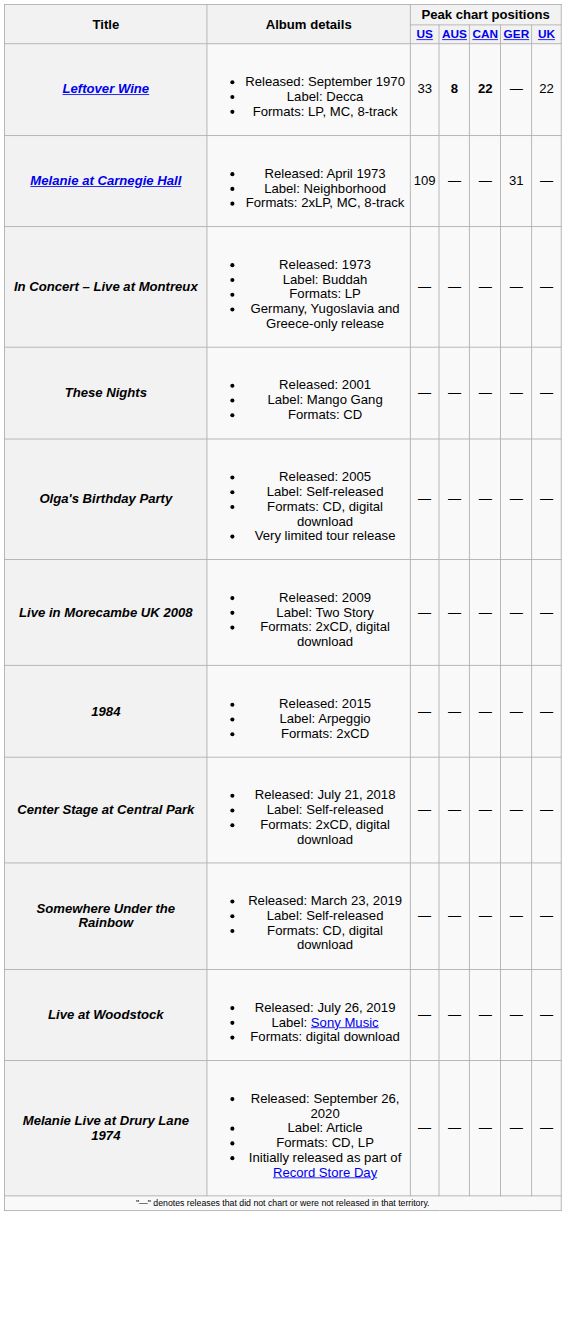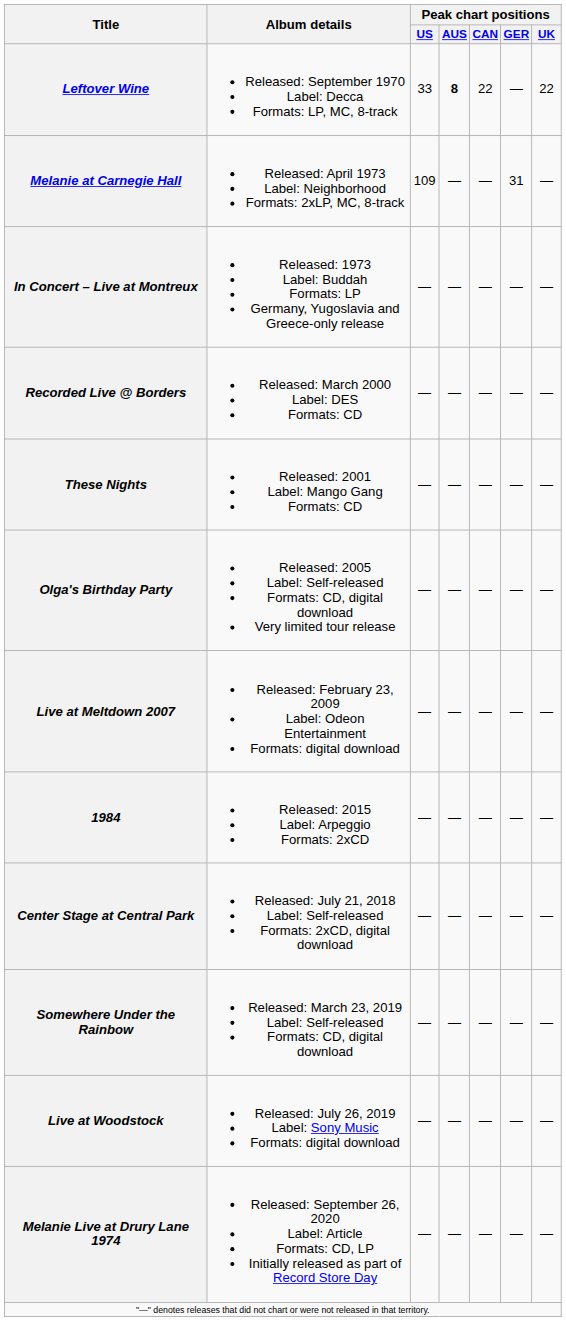 <table class="wikitable plainrowheaders" style="text-align:center;">
 <tr>
 <th rowspan="2" scope="col" style="width:15em;">Title</th>
 <th rowspan="2" scope="col" style="width:15em;">Album details</th>
 <th colspan="5">Peak chart positions</th>
 </tr>
 <tr>
 <th scope="col" style="width:2em;font-size:90%;"><a href='#'>US</a><br></th>
 <th scope="col" style="width:2em;font-size:90%;"><a href='#'>AUS</a><br></th>
 <th scope="col" style="width:2em;font-size:90%;"><a href='#'>CAN</a><br></th>
 <th scope="col" style="width:2em;font-size:90%;"><a href='#'>GER</a><br></th>
 <th scope="col" style="width:2em;font-size:90%;"><a href='#'>UK</a><br></th>
 </tr>
 <tr>
 <th scope="row"><em><a href='#'>Leftover Wine</a></em></th>
 <td><br><ul><li>Released: September 1970</li><li>Label: Decca</li><li>Formats: LP, MC, 8-track</li></ul></td>
 <td>33</td>
 <td><strong>8</strong></td>
-<td><strong>22</strong></td>
+<td>22</td>
 <td>—</td>
 <td>22</td>
 </tr>
 <tr>
 <th scope="row"><em><a href='#'>Melanie at Carnegie Hall</a></em></th>
 <td><br><ul><li>Released: April 1973</li><li>Label: Neighborhood</li><li>Formats: 2xLP, MC, 8-track</li></ul></td>
 <td>109</td>
 <td>—</td>
 <td>—</td>
 <td>31</td>
 <td>—</td>
 </tr>
 <tr>
 <th scope="row"><em>In Concert – Live at Montreux</em></th>
 <td><br><ul><li>Released: 1973</li><li>Label: Buddah</li><li>Formats: LP</li><li>Germany, Yugoslavia and Greece-only release</li></ul></td>
+<td>—</td>
+<td>—</td>
+<td>—</td>
+<td>—</td>
+<td>—</td>
+</tr>
+<tr>
+<th scope="row"><em>Recorded Live @ Borders</em></th>
+<td><br><ul><li>Released: March 2000</li><li>Label: DES</li><li>Formats: CD</li></ul></td>
 <td>—</td>
 <td>—</td>
 <td>—</td>
 <td>—</td>
 <td>—</td>
 </tr>
 <tr>
 <th scope="row"><em>These Nights</em></th>
 <td><br><ul><li>Released: 2001</li><li>Label: Mango Gang</li><li>Formats: CD</li></ul></td>
 <td>—</td>
 <td>—</td>
 <td>—</td>
 <td>—</td>
 <td>—</td>
 </tr>
 <tr>
 <th scope="row"><em>Olga's Birthday Party</em></th>
 <td><br><ul><li>Released: 2005</li><li>Label: Self-released</li><li>Formats: CD, digital download</li><li>Very limited tour release</li></ul></td>
 <td>—</td>
 <td>—</td>
 <td>—</td>
 <td>—</td>
 <td>—</td>
 </tr>
 <tr>
-<th scope="row"><em>Live in Morecambe UK 2008</em></th>
-<td><br><ul><li>Released: 2009</li><li>Label: Two Story</li><li>Formats: 2xCD, digital download</li></ul></td>
+<th scope="row"><em>Live at Meltdown 2007</em></th>
+<td><br><ul><li>Released: February 23, 2009</li><li>Label: Odeon Entertainment</li><li>Formats: digital download</li></ul></td>
 <td>—</td>
 <td>—</td>
 <td>—</td>
 <td>—</td>
 <td>—</td>
 </tr>
 <tr>
 <th scope="row"><em>1984</em></th>
 <td><br><ul><li>Released: 2015</li><li>Label: Arpeggio</li><li>Formats: 2xCD</li></ul></td>
 <td>—</td>
 <td>—</td>
 <td>—</td>
 <td>—</td>
 <td>—</td>
 </tr>
 <tr>
 <th scope="row"><em>Center Stage at Central Park</em></th>
 <td><br><ul><li>Released: July 21, 2018</li><li>Label: Self-released</li><li>Formats: 2xCD, digital download</li></ul></td>
 <td>—</td>
 <td>—</td>
 <td>—</td>
 <td>—</td>
 <td>—</td>
 </tr>
 <tr>
 <th scope="row"><em>Somewhere Under the Rainbow</em></th>
 <td><br><ul><li>Released: March 23, 2019</li><li>Label: Self-released</li><li>Formats: CD, digital download</li></ul></td>
 <td>—</td>
 <td>—</td>
 <td>—</td>
 <td>—</td>
 <td>—</td>
 </tr>
 <tr>
 <th scope="row"><em>Live at Woodstock</em></th>
 <td><br><ul><li>Released: July 26, 2019</li><li>Label: <a href='#'>Sony Music</a></li><li>Formats: digital download</li></ul></td>
 <td>—</td>
 <td>—</td>
 <td>—</td>
 <td>—</td>
 <td>—</td>
 </tr>
 <tr>
 <th scope="row"><em>Melanie Live at Drury Lane 1974</em></th>
 <td><br><ul><li>Released: September 26, 2020</li><li>Label: Article</li><li>Formats: CD, LP</li><li>Initially released as part of <a href='#'>Record Store Day</a></li></ul></td>
 <td>—</td>
 <td>—</td>
 <td>—</td>
 <td>—</td>
 <td>—</td>
 </tr>
 <tr>
 <td colspan="7" style="font-size:8pt">"—" denotes releases that did not chart or were not released in that territory.</td>
 </tr>
 </table>
